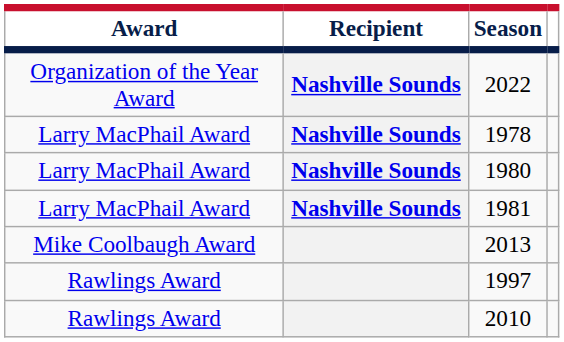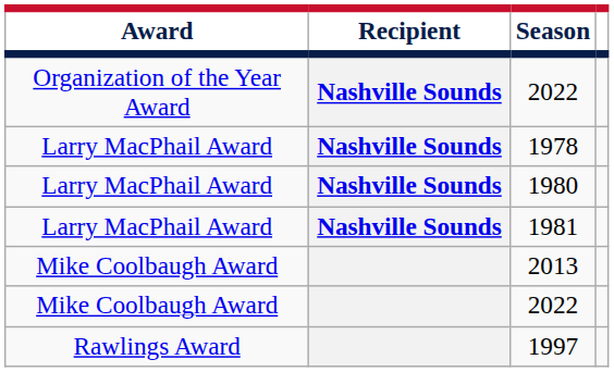 <table class="wikitable sortable plainrowheaders" style="text-align:center">
 <tr>
 <th width="185px" scope="col" style="background-color:#ffffff; border-top:#c8102e 5px solid; border-bottom:#071d49 5px solid; color:#071d49">Award</th>
 <th width="120px" scope="col" style="background-color:#ffffff; border-top:#c8102e 5px solid; border-bottom:#071d49 5px solid; color:#071d49">Recipient</th>
 <th scope="col" style="background-color:#ffffff; border-top:#c8102e 5px solid; border-bottom:#071d49 5px solid; color:#071d49">Season</th>
 <th class="unsortable" scope="col" style="background-color:#ffffff; border-top:#c8102e 5px solid; border-bottom:#071d49 5px solid; color:#071d49"></th>
 </tr>
 <tr>
 <td><a href='#'>Organization of the Year Award</a></td>
 <th scope="row" style="text-align:center"><a href='#'>Nashville Sounds</a></th>
 <td>2022</td>
 <td></td>
 </tr>
 <tr>
 <td><a href='#'>Larry MacPhail Award</a></td>
 <th scope="row" style="text-align:center"><a href='#'>Nashville Sounds</a> </th>
 <td>1978</td>
 <td></td>
 </tr>
 <tr>
 <td><a href='#'>Larry MacPhail Award</a></td>
 <th scope="row" style="text-align:center"><a href='#'>Nashville Sounds</a> </th>
 <td>1980</td>
 <td></td>
 </tr>
 <tr>
 <td><a href='#'>Larry MacPhail Award</a></td>
 <th scope="row" style="text-align:center"><a href='#'>Nashville Sounds</a> </th>
 <td>1981</td>
 <td></td>
 </tr>
 <tr>
 <td><a href='#'>Mike Coolbaugh Award</a></td>
 <th scope="row" style="text-align:center"></th>
 <td>2013</td>
 <td></td>
 </tr>
 <tr>
+<td><a href='#'>Mike Coolbaugh Award</a></td>
+<th scope="row" style="text-align:center"></th>
+<td>2022</td>
+<td></td>
+</tr>
+<tr>
 <td><a href='#'>Rawlings Award</a></td>
 <th scope="row" style="text-align:center"></th>
 <td>1997</td>
 <td></td>
 </tr>
-<tr>
-<td><a href='#'>Rawlings Award</a></td>
-<th scope="row" style="text-align:center"></th>
-<td>2010</td>
-<td></td>
-</tr>
 </table>
